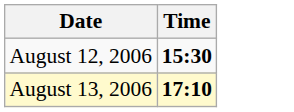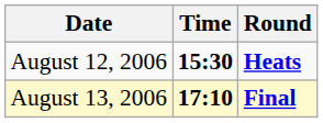 <table class="wikitable">
 <tr>
 <th>Date</th>
 <th>Time</th>
+<th>Round</th>
 </tr>
 <tr>
 <td>August 12, 2006</td>
 <td><strong>15:30</strong></td>
+<td><strong><a href='#'>Heats</a></strong></td>
 </tr>
 <tr style=background:lemonchiffon>
 <td>August 13, 2006</td>
 <td><strong>17:10</strong></td>
+<td><strong><a href='#'>Final</a></strong></td>
 </tr>
 </table>
